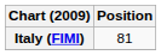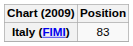 <table class="wikitable sortable plainrowheaders">
 <tr>
 <th>Chart (2009)</th>
 <th>Position</th>
 </tr>
 <tr>
 <th scope="row">Italy (<a href='#'>FIMI</a>)</th>
-<td style="text-align:center;">81</td>
+<td style="text-align:center;">83</td>
 </tr>
 <tr>
 </tr>
 </table>
